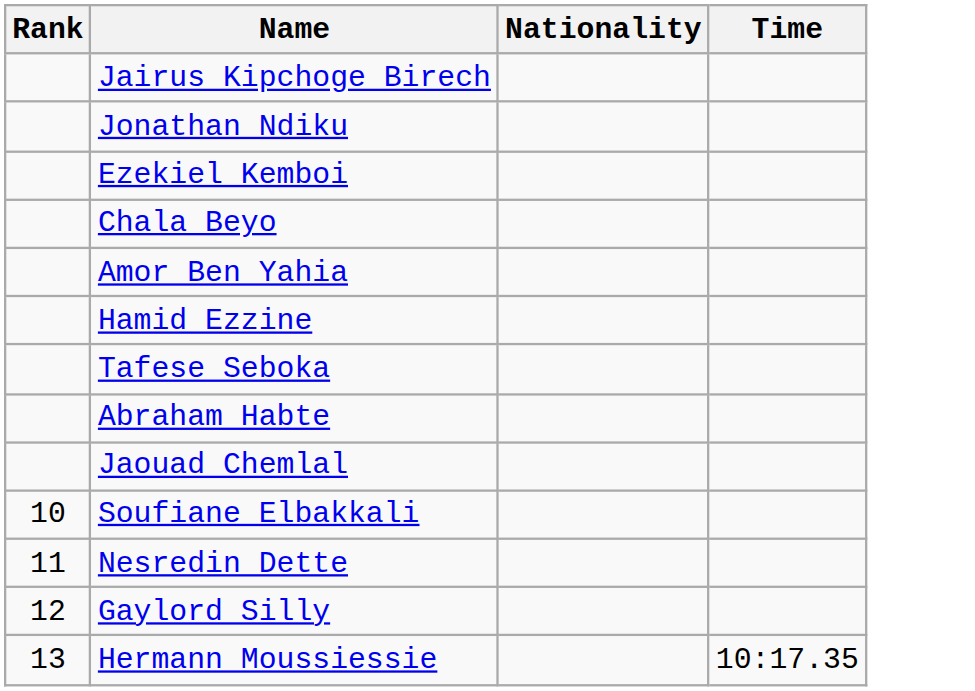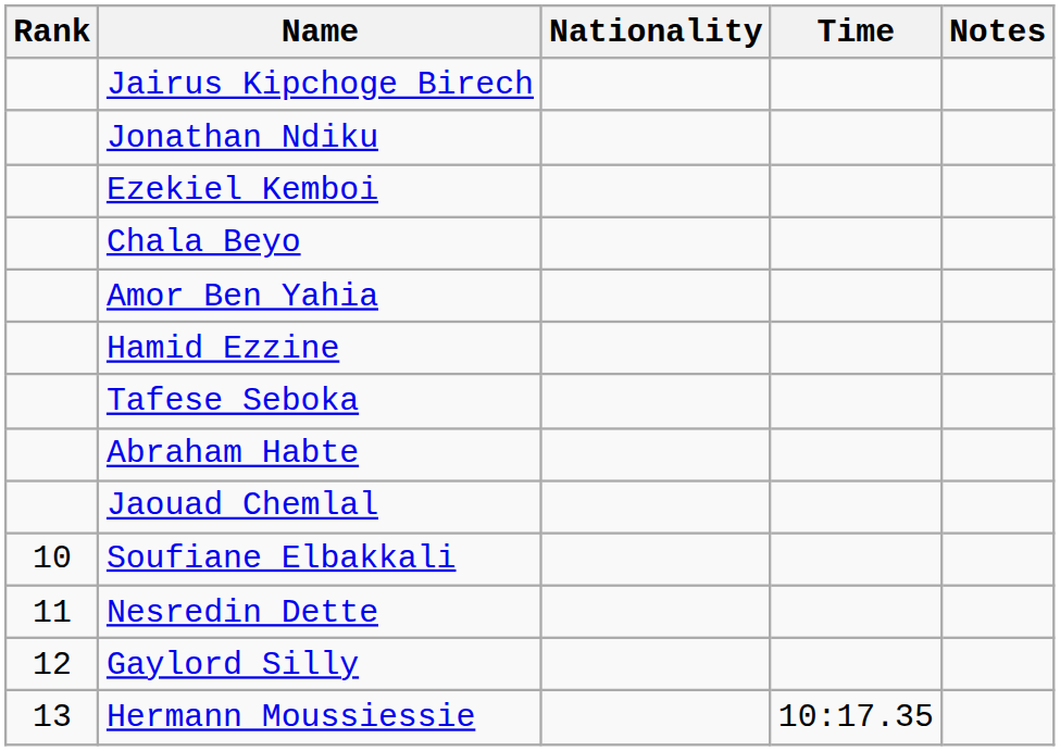 <table class="wikitable sortable" style="text-align:center">
 <tr>
 <th>Rank</th>
 <th>Name</th>
 <th>Nationality</th>
 <th>Time</th>
+<th>Notes</th>
 </tr>
 <tr>
 <td></td>
 <td align=left><a href='#'>Jairus Kipchoge Birech</a></td>
 <td align=left></td>
+<td></td>
 <td></td>
 </tr>
 <tr>
 <td></td>
 <td align=left><a href='#'>Jonathan Ndiku</a></td>
 <td align=left></td>
 <td></td>
+<td></td>
 </tr>
 <tr>
 <td></td>
 <td align=left><a href='#'>Ezekiel Kemboi</a></td>
 <td align=left></td>
+<td></td>
 <td></td>
 </tr>
 <tr>
 <td></td>
 <td align=left><a href='#'>Chala Beyo</a></td>
 <td align=left></td>
 <td></td>
+<td></td>
 </tr>
 <tr>
 <td></td>
 <td align=left><a href='#'>Amor Ben Yahia</a></td>
 <td align=left></td>
+<td></td>
 <td></td>
 </tr>
 <tr>
 <td></td>
 <td align=left><a href='#'>Hamid Ezzine</a></td>
 <td align=left></td>
 <td></td>
+<td></td>
 </tr>
 <tr>
 <td></td>
 <td align=left><a href='#'>Tafese Seboka</a></td>
 <td align=left></td>
+<td></td>
 <td></td>
 </tr>
 <tr>
 <td></td>
 <td align=left><a href='#'>Abraham Habte</a></td>
 <td align=left></td>
 <td></td>
+<td></td>
 </tr>
 <tr>
 <td></td>
 <td align=left><a href='#'>Jaouad Chemlal</a></td>
 <td align=left></td>
+<td></td>
 <td></td>
 </tr>
 <tr>
 <td>10</td>
 <td align=left><a href='#'>Soufiane Elbakkali</a></td>
 <td align=left></td>
 <td></td>
+<td></td>
 </tr>
 <tr>
 <td>11</td>
 <td align=left><a href='#'>Nesredin Dette</a></td>
 <td align=left></td>
+<td></td>
 <td></td>
 </tr>
 <tr>
 <td>12</td>
 <td align=left><a href='#'>Gaylord Silly</a></td>
 <td align=left></td>
 <td></td>
+<td></td>
 </tr>
 <tr>
 <td>13</td>
 <td align=left><a href='#'>Hermann Moussiessie</a></td>
 <td align=left></td>
 <td>10:17.35</td>
+<td></td>
 </tr>
 </table>
